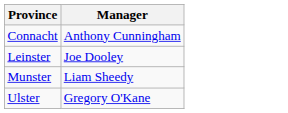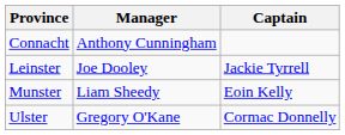 <table class="wikitable">
 <tr>
 <th>Province</th>
 <th>Manager</th>
+<th>Captain</th>
 </tr>
 <tr>
 <td> <a href='#'>Connacht</a></td>
 <td><a href='#'>Anthony Cunningham</a></td>
+<td></td>
 </tr>
 <tr>
 <td> <a href='#'>Leinster</a></td>
 <td><a href='#'>Joe Dooley</a></td>
+<td><a href='#'>Jackie Tyrrell</a></td>
 </tr>
 <tr>
 <td> <a href='#'>Munster</a></td>
 <td><a href='#'>Liam Sheedy</a></td>
+<td><a href='#'>Eoin Kelly</a></td>
 </tr>
 <tr>
 <td> <a href='#'>Ulster</a></td>
 <td><a href='#'>Gregory O'Kane</a></td>
+<td><a href='#'>Cormac Donnelly</a></td>
 </tr>
 </table>
